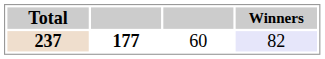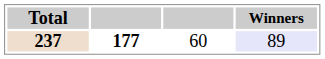 <table style="border: 1px solid #999; background-color:#FFFFFF; line-height:16px; text-align:center">
 <tr>
 <th style="background-color: #ccc;" width="70">Total</th>
 <th style="background-color: #ccc;" width="60"><small></small></th>
 <th style="background-color: #ccc;" width="60"><small></small></th>
 <th style="background-color: #ccc;" width="70"><small>Winners</small></th>
 </tr>
 <tr>
 <td bgcolor=#EFDECD><strong>237</strong></td>
 <td><strong>177</strong></td>
 <td>60</td>
-<td bgcolor="#E6E6FA">82</td>
+<td bgcolor="#E6E6FA">89</td>
 </tr>
 </table>
